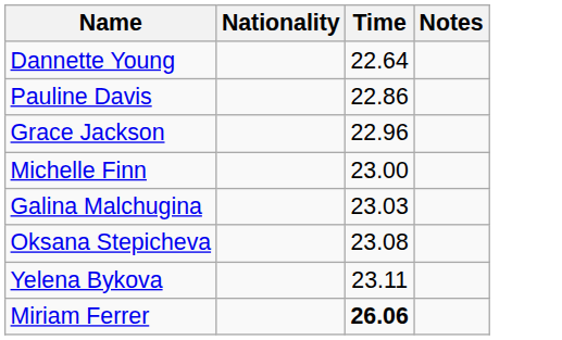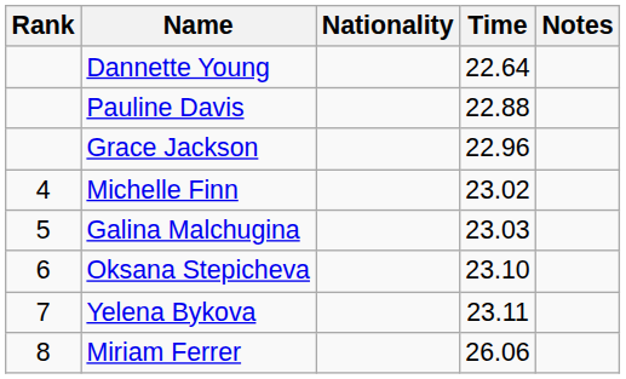 <table class="wikitable sortable" style="text-align:center">
 <tr>
+<th>Rank</th>
 <th>Name</th>
 <th>Nationality</th>
 <th>Time</th>
 <th>Notes</th>
 </tr>
 <tr>
+<td></td>
 <td align=left><a href='#'>Dannette Young</a></td>
 <td align=left></td>
 <td>22.64</td>
 <td></td>
 </tr>
 <tr>
+<td></td>
 <td align=left><a href='#'>Pauline Davis</a></td>
 <td align=left></td>
-<td>22.86</td>
+<td>22.88</td>
 <td></td>
 </tr>
 <tr>
+<td></td>
 <td align=left><a href='#'>Grace Jackson</a></td>
 <td align=left></td>
 <td>22.96</td>
 <td></td>
 </tr>
 <tr>
+<td>4</td>
 <td align=left><a href='#'>Michelle Finn</a></td>
 <td align=left></td>
-<td>23.00</td>
+<td>23.02</td>
 <td></td>
 </tr>
 <tr>
+<td>5</td>
 <td align=left><a href='#'>Galina Malchugina</a></td>
 <td align=left></td>
 <td>23.03</td>
 <td></td>
 </tr>
 <tr>
+<td>6</td>
 <td align=left><a href='#'>Oksana Stepicheva</a></td>
 <td align=left></td>
-<td>23.08</td>
+<td>23.10</td>
 <td></td>
 </tr>
 <tr>
+<td>7</td>
 <td align=left><a href='#'>Yelena Bykova</a></td>
 <td align=left></td>
 <td>23.11</td>
 <td></td>
 </tr>
 <tr>
+<td>8</td>
 <td align=left><a href='#'>Miriam Ferrer</a></td>
 <td align=left></td>
-<td><strong>26.06</strong></td>
+<td>26.06</td>
 <td></td>
 </tr>
 </table>
